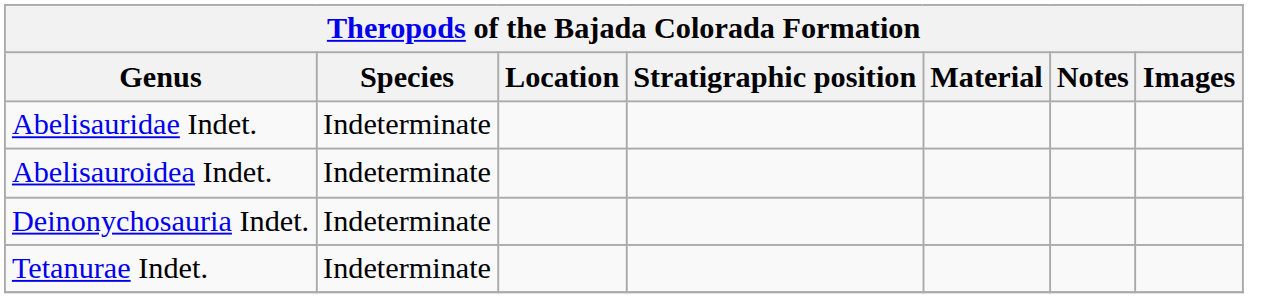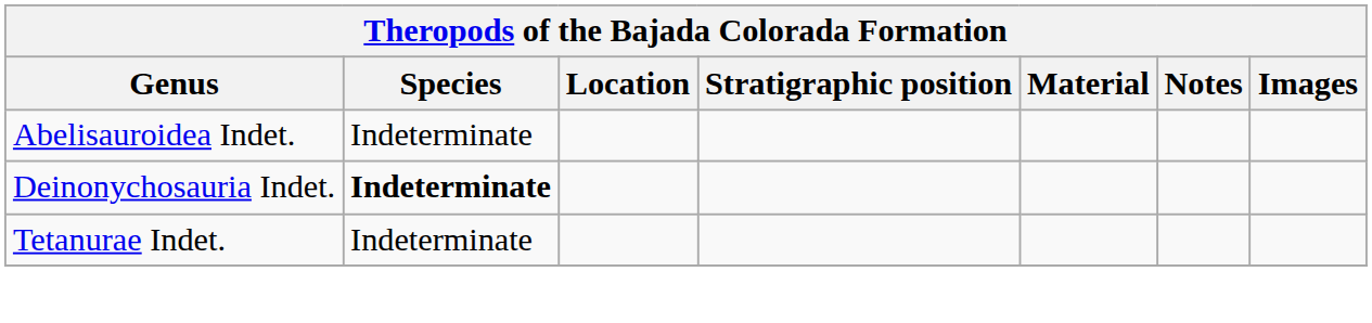 <table class="wikitable" align="center">
 <tr>
 <th colspan="7" align="center"><a href='#'>Theropods</a> of the Bajada Colorada Formation</th>
 </tr>
 <tr>
 <th>Genus</th>
 <th>Species</th>
 <th>Location</th>
 <th>Stratigraphic position</th>
 <th>Material</th>
 <th>Notes</th>
 <th>Images</th>
 </tr>
 <tr>
-<td><a href='#'>Abelisauridae</a> Indet.</td>
-<td>Indeterminate</td>
-<td></td>
-<td></td>
-<td></td>
-<td></td>
-<td></td>
-</tr>
-<tr>
 <td><a href='#'>Abelisauroidea</a> Indet.</td>
 <td>Indeterminate</td>
 <td></td>
 <td></td>
 <td></td>
 <td></td>
 <td></td>
 </tr>
 <tr>
 <td><a href='#'>Deinonychosauria</a> Indet.</td>
-<td>Indeterminate</td>
+<td><strong>Indeterminate</strong></td>
 <td></td>
 <td></td>
 <td></td>
 <td></td>
 <td></td>
 </tr>
 <tr>
 <td><a href='#'>Tetanurae</a> Indet.</td>
 <td>Indeterminate</td>
 <td></td>
 <td></td>
 <td></td>
 <td></td>
 <td></td>
 </tr>
 <tr>
 </tr>
 </table>
